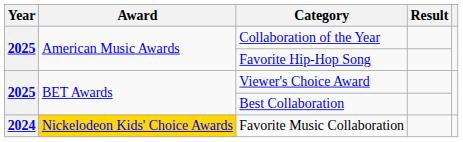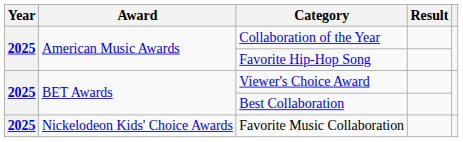 <table class="wikitable plainrowheaders">
 <tr align=center>
 <th scope="col">Year</th>
 <th scope="col">Award</th>
 <th scope="col">Category</th>
 <th scope="col">Result</th>
 <th scope="col"></th>
 </tr>
 <tr>
 <th scope="row" rowspan="2"><a href='#'>2025</a></th>
 <td rowspan="2"><a href='#'>American Music Awards</a></td>
 <td><a href='#'>Collaboration of the Year</a></td>
 <td></td>
 <td style="text-align:center;" rowspan="2"></td>
 </tr>
 <tr>
 <td><a href='#'>Favorite Hip-Hop Song</a></td>
 <td></td>
 </tr>
 <tr>
 <th scope="row" rowspan="2"><a href='#'>2025</a></th>
 <td rowspan="2"><a href='#'>BET Awards</a></td>
 <td><a href='#'>Viewer's Choice Award</a></td>
 <td></td>
 <td style="text-align:center;" rowspan="2"></td>
 </tr>
 <tr>
 <td><a href='#'>Best Collaboration</a></td>
 <td></td>
 </tr>
 <tr>
-<th scope="row"><a href='#'>2024</a></th>
-<td style="background: gold;"><a href='#'>Nickelodeon Kids' Choice Awards</a></td>
+<th scope="row"><a href='#'>2025</a></th>
+<td><a href='#'>Nickelodeon Kids' Choice Awards</a></td>
 <td>Favorite Music Collaboration</td>
 <td></td>
 <td style="text-align:center;"></td>
 </tr>
 </table>
